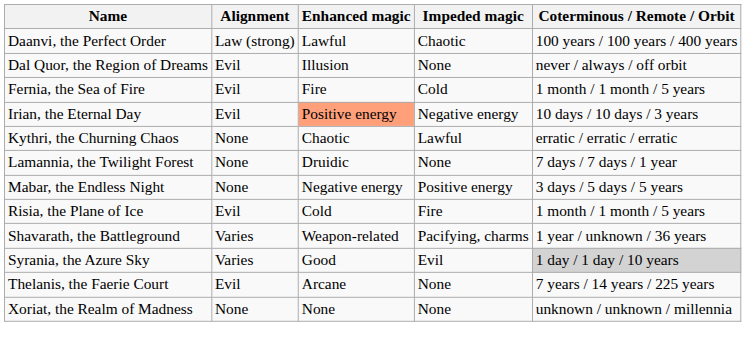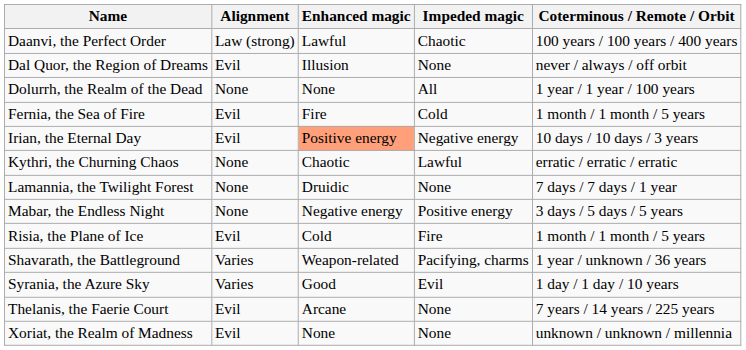 <table class="wikitable">
 <tr>
 <th>Name</th>
 <th>Alignment</th>
 <th>Enhanced magic</th>
 <th>Impeded magic</th>
 <th>Coterminous / Remote / Orbit</th>
 </tr>
 <tr>
 <td>Daanvi, the Perfect Order</td>
 <td>Law (strong)</td>
 <td>Lawful</td>
 <td>Chaotic</td>
 <td>100 years / 100 years / 400 years</td>
 </tr>
 <tr>
 <td>Dal Quor, the Region of Dreams</td>
 <td>Evil</td>
 <td>Illusion</td>
 <td>None</td>
 <td>never / always / off orbit</td>
+</tr>
+<tr>
+<td>Dolurrh, the Realm of the Dead</td>
+<td>None</td>
+<td>None</td>
+<td>All</td>
+<td>1 year / 1 year / 100 years</td>
 </tr>
 <tr>
 <td>Fernia, the Sea of Fire</td>
 <td>Evil</td>
 <td>Fire</td>
 <td>Cold</td>
 <td>1 month / 1 month / 5 years</td>
 </tr>
 <tr>
 <td>Irian, the Eternal Day</td>
 <td>Evil</td>
 <td style="background: lightsalmon;">Positive energy</td>
 <td>Negative energy</td>
 <td>10 days / 10 days / 3 years</td>
 </tr>
 <tr>
 <td>Kythri, the Churning Chaos</td>
 <td>None</td>
 <td>Chaotic</td>
 <td>Lawful</td>
 <td>erratic / erratic / erratic</td>
 </tr>
 <tr>
 <td>Lamannia, the Twilight Forest</td>
 <td>None</td>
 <td>Druidic</td>
 <td>None</td>
 <td>7 days / 7 days / 1 year</td>
 </tr>
 <tr>
 <td>Mabar, the Endless Night</td>
 <td>None</td>
 <td>Negative energy</td>
 <td>Positive energy</td>
 <td>3 days / 5 days / 5 years</td>
 </tr>
 <tr>
 <td>Risia, the Plane of Ice</td>
 <td>Evil</td>
 <td>Cold</td>
 <td>Fire</td>
 <td>1 month / 1 month / 5 years</td>
 </tr>
 <tr>
 <td>Shavarath, the Battleground</td>
 <td>Varies</td>
 <td>Weapon-related</td>
 <td>Pacifying, charms</td>
 <td>1 year / unknown / 36 years</td>
 </tr>
 <tr>
 <td>Syrania, the Azure Sky</td>
 <td>Varies</td>
 <td>Good</td>
 <td>Evil</td>
-<td style="background: lightgrey;">1 day / 1 day / 10 years</td>
+<td>1 day / 1 day / 10 years</td>
 </tr>
 <tr>
 <td>Thelanis, the Faerie Court</td>
 <td>Evil</td>
 <td>Arcane</td>
 <td>None</td>
 <td>7 years / 14 years / 225 years</td>
 </tr>
 <tr>
 <td>Xoriat, the Realm of Madness</td>
-<td>None</td>
+<td>Evil</td>
 <td>None</td>
 <td>None</td>
 <td>unknown / unknown / millennia</td>
 </tr>
 </table>
